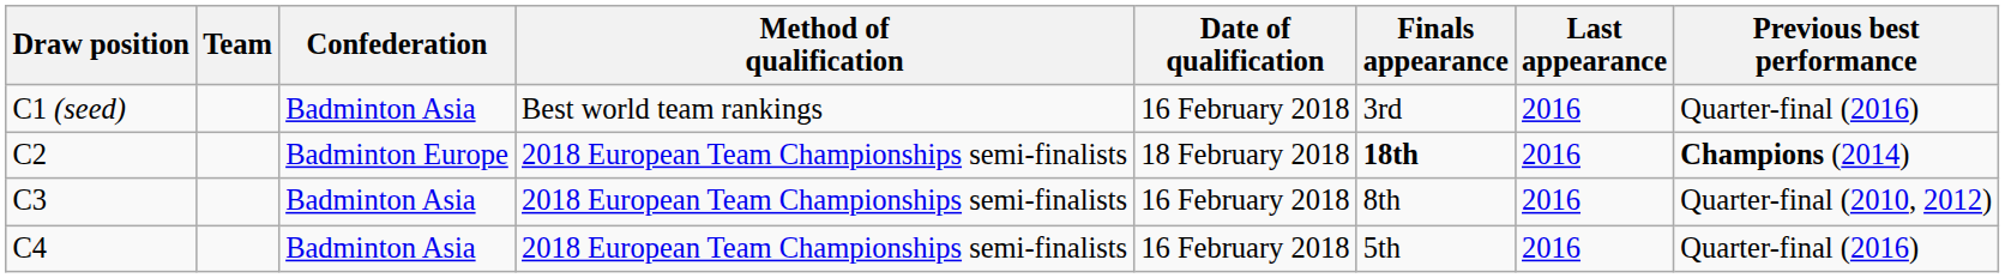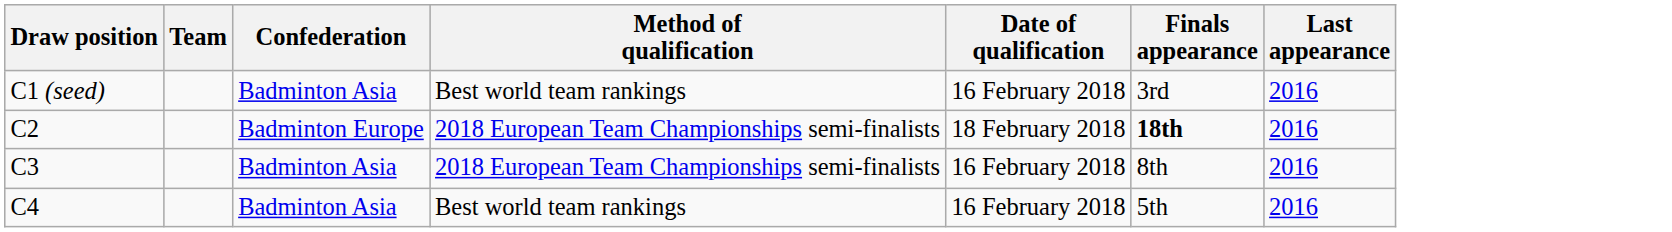 <table class="wikitable sortable">
 <tr>
 <th>Draw position</th>
 <th>Team</th>
 <th>Confederation</th>
 <th>Method of<br>qualification</th>
 <th>Date of<br>qualification</th>
 <th>Finals<br>appearance</th>
 <th>Last<br>appearance</th>
-<th>Previous best<br>performance</th>
 </tr>
 <tr>
 <td>C1 <em>(seed)</em></td>
 <td style=white-space:nowrap></td>
 <td><a href='#'>Badminton Asia</a></td>
 <td>Best world team rankings</td>
 <td>16 February 2018</td>
 <td>3rd</td>
 <td><a href='#'>2016</a></td>
-<td>Quarter-final (<a href='#'>2016</a>)</td>
 </tr>
 <tr>
 <td>C2</td>
 <td style=white-space:nowrap></td>
 <td><a href='#'>Badminton Europe</a></td>
 <td><a href='#'>2018 European Team Championships</a> semi-finalists</td>
 <td>18 February 2018</td>
 <td><strong>18th</strong></td>
 <td><a href='#'>2016</a></td>
-<td><strong>Champions</strong> (<a href='#'>2014</a>)</td>
 </tr>
 <tr>
 <td>C3</td>
 <td style=white-space:nowrap></td>
 <td><a href='#'>Badminton Asia</a></td>
 <td><a href='#'>2018 European Team Championships</a> semi-finalists</td>
 <td>16 February 2018</td>
 <td>8th</td>
 <td><a href='#'>2016</a></td>
-<td>Quarter-final (<a href='#'>2010</a>, <a href='#'>2012</a>)</td>
 </tr>
 <tr>
 <td>C4</td>
 <td style=white-space:nowrap></td>
 <td><a href='#'>Badminton Asia</a></td>
-<td><a href='#'>2018 European Team Championships</a> semi-finalists</td>
+<td>Best world team rankings</td>
 <td>16 February 2018</td>
 <td>5th</td>
 <td><a href='#'>2016</a></td>
-<td>Quarter-final (<a href='#'>2016</a>)</td>
 </tr>
 </table>
